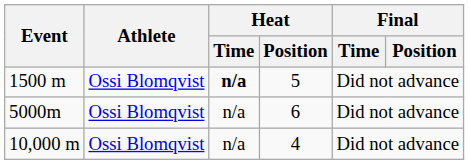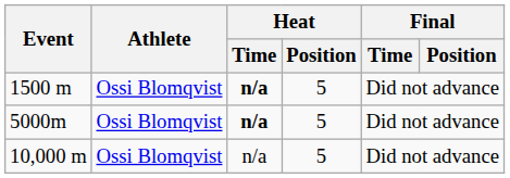 <table class="wikitable" border="1" style="font-size:90%">
 <tr>
 <th rowspan=2>Event</th>
 <th rowspan=2>Athlete</th>
 <th colspan=2>Heat</th>
 <th colspan=2>Final</th>
 </tr>
 <tr>
 <th>Time</th>
 <th>Position</th>
 <th>Time</th>
 <th>Position</th>
 </tr>
 <tr>
 <td>1500 m</td>
 <td><a href='#'>Ossi Blomqvist</a></td>
 <td align=center><strong>n/a</strong></td>
 <td align=center>5</td>
 <td colspan=2 align=center>Did not advance</td>
 </tr>
 <tr>
 <td>5000m</td>
 <td><a href='#'>Ossi Blomqvist</a></td>
-<td align=center>n/a</td>
-<td align=center>6</td>
+<td align=center><strong>n/a</strong></td>
+<td align=center>5</td>
 <td colspan=2 align=center>Did not advance</td>
 </tr>
 <tr>
 <td>10,000 m</td>
 <td><a href='#'>Ossi Blomqvist</a></td>
 <td align=center>n/a</td>
-<td align=center>4</td>
+<td align=center>5</td>
 <td colspan=2 align=center>Did not advance</td>
 </tr>
 </table>
